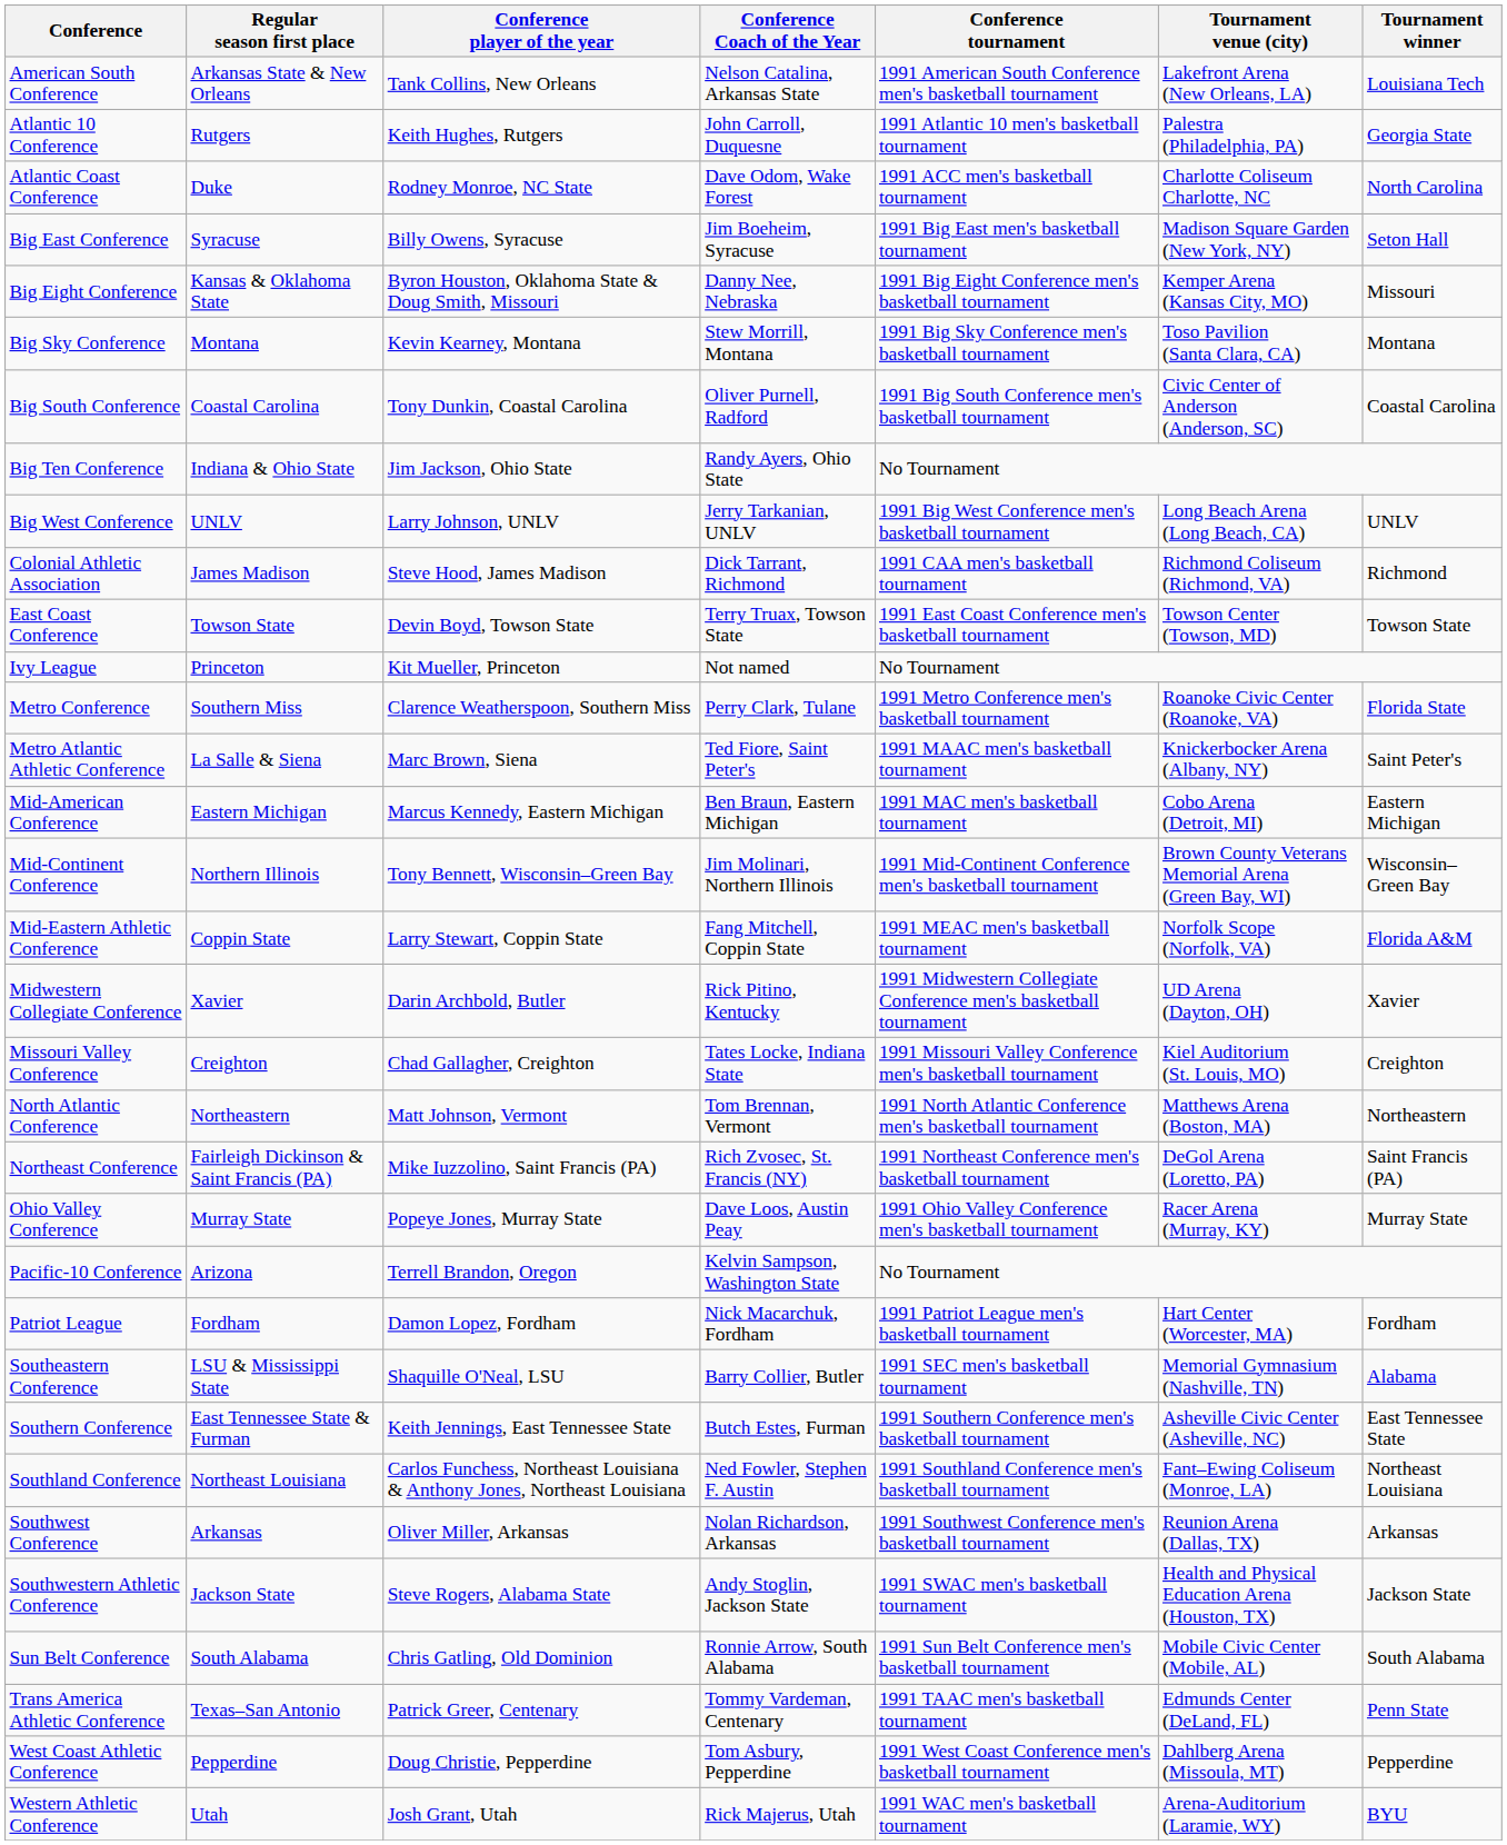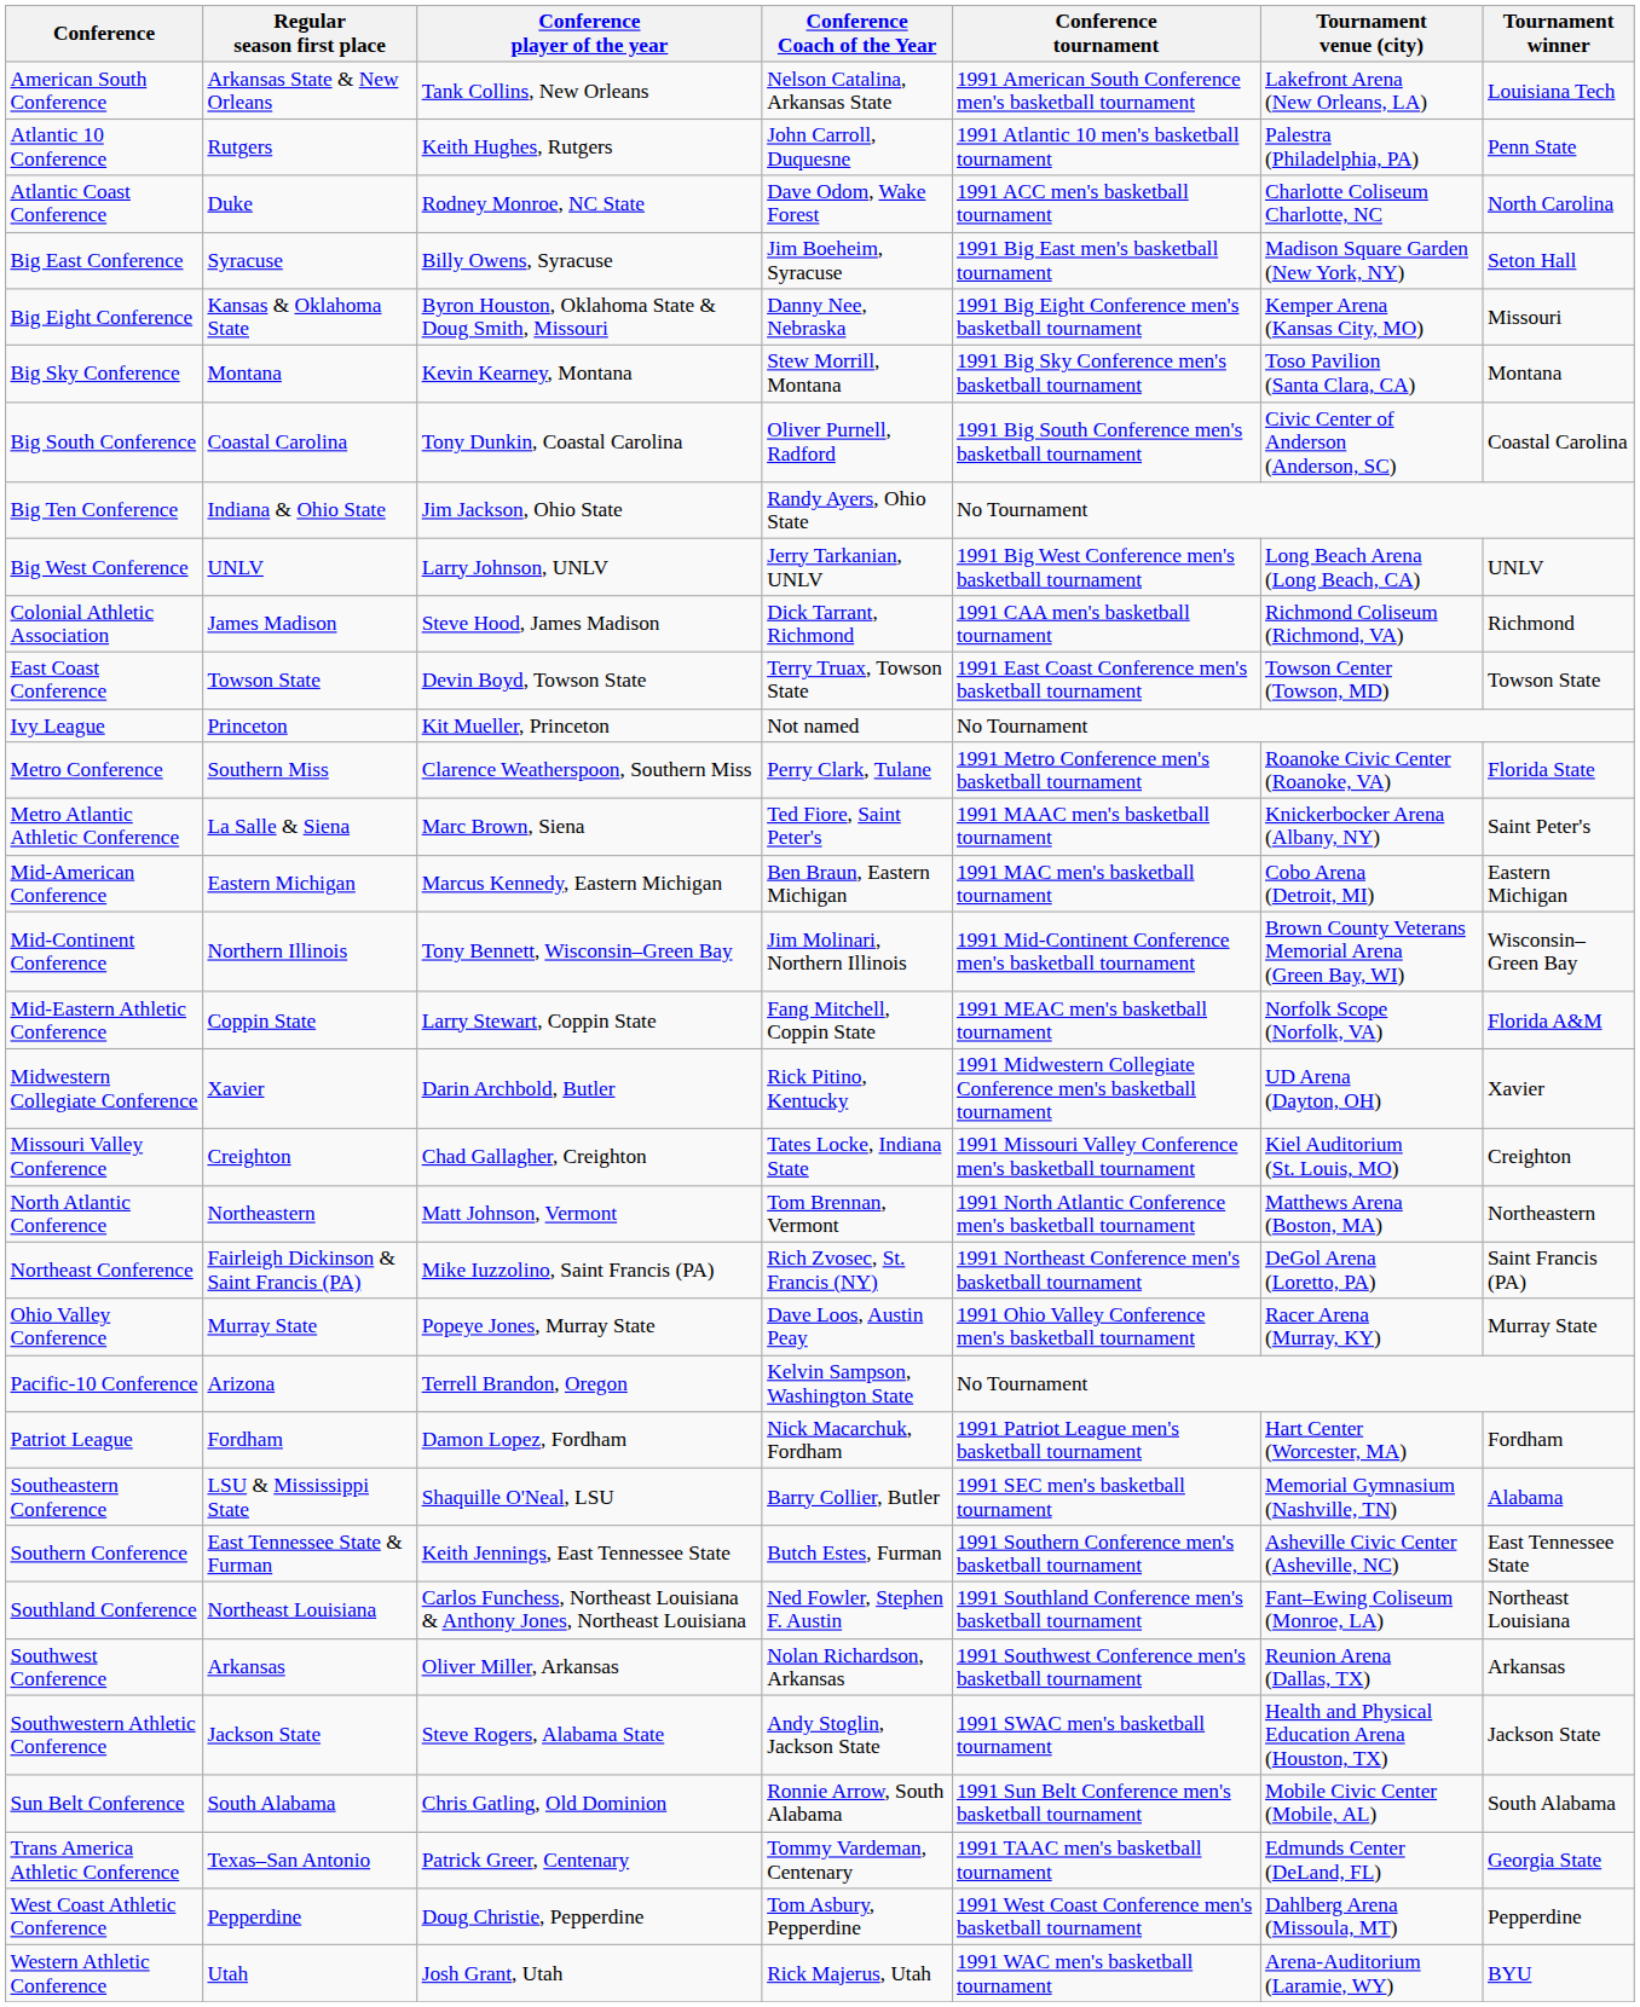 <table class="wikitable">
 <tr>
 <th>Conference</th>
 <th>Regular <br> season first place</th>
 <th><a href='#'>Conference <br> player of the year</a></th>
 <th><a href='#'>Conference <br> Coach of the Year</a></th>
 <th>Conference <br> tournament</th>
 <th>Tournament <br> venue (city)</th>
 <th>Tournament <br> winner</th>
 </tr>
 <tr>
 <td><a href='#'>American South Conference</a></td>
 <td><a href='#'>Arkansas State</a> & <a href='#'>New Orleans</a></td>
 <td><a href='#'>Tank Collins</a>, New Orleans</td>
 <td><a href='#'>Nelson Catalina</a>, Arkansas State</td>
 <td><a href='#'>1991 American South Conference men's basketball tournament</a></td>
 <td><a href='#'>Lakefront Arena</a><br>(<a href='#'>New Orleans, LA</a>)</td>
 <td><a href='#'>Louisiana Tech</a></td>
 </tr>
 <tr>
 <td><a href='#'>Atlantic 10 Conference</a></td>
 <td><a href='#'>Rutgers</a></td>
 <td><a href='#'>Keith Hughes</a>, Rutgers</td>
 <td><a href='#'>John Carroll</a>, <a href='#'>Duquesne</a></td>
 <td><a href='#'>1991 Atlantic 10 men's basketball tournament</a></td>
 <td><a href='#'>Palestra</a><br>(<a href='#'>Philadelphia, PA</a>)</td>
-<td><a href='#'>Georgia State</a></td>
+<td><a href='#'>Penn State</a></td>
 </tr>
 <tr>
 <td><a href='#'>Atlantic Coast Conference</a></td>
 <td><a href='#'>Duke</a></td>
 <td><a href='#'>Rodney Monroe</a>, <a href='#'>NC State</a></td>
 <td><a href='#'>Dave Odom</a>, <a href='#'>Wake Forest</a></td>
 <td><a href='#'>1991 ACC men's basketball tournament</a></td>
 <td><a href='#'>Charlotte Coliseum</a><br><a href='#'>Charlotte, NC</a></td>
 <td><a href='#'>North Carolina</a></td>
 </tr>
 <tr>
 <td><a href='#'>Big East Conference</a></td>
 <td><a href='#'>Syracuse</a></td>
 <td><a href='#'>Billy Owens</a>, Syracuse</td>
 <td><a href='#'>Jim Boeheim</a>, Syracuse</td>
 <td><a href='#'>1991 Big East men's basketball tournament</a></td>
 <td><a href='#'>Madison Square Garden</a><br>(<a href='#'>New York, NY</a>)</td>
 <td><a href='#'>Seton Hall</a></td>
 </tr>
 <tr>
 <td><a href='#'>Big Eight Conference</a></td>
 <td><a href='#'>Kansas</a> & <a href='#'>Oklahoma State</a></td>
 <td><a href='#'>Byron Houston</a>, Oklahoma State & <a href='#'>Doug Smith</a>, <a href='#'>Missouri</a></td>
 <td><a href='#'>Danny Nee</a>, <a href='#'>Nebraska</a></td>
 <td><a href='#'>1991 Big Eight Conference men's basketball tournament</a></td>
 <td><a href='#'>Kemper Arena</a><br>(<a href='#'>Kansas City, MO</a>)</td>
 <td>Missouri</td>
 </tr>
 <tr>
 <td><a href='#'>Big Sky Conference</a></td>
 <td><a href='#'>Montana</a></td>
 <td><a href='#'>Kevin Kearney</a>, Montana</td>
 <td><a href='#'>Stew Morrill</a>, Montana</td>
 <td><a href='#'>1991 Big Sky Conference men's basketball tournament</a></td>
 <td><a href='#'>Toso Pavilion</a><br>(<a href='#'>Santa Clara, CA</a>)</td>
 <td>Montana</td>
 </tr>
 <tr>
 <td><a href='#'>Big South Conference</a></td>
 <td><a href='#'>Coastal Carolina</a></td>
 <td><a href='#'>Tony Dunkin</a>, Coastal Carolina</td>
 <td><a href='#'>Oliver Purnell</a>, <a href='#'>Radford</a></td>
 <td><a href='#'>1991 Big South Conference men's basketball tournament</a></td>
 <td><a href='#'>Civic Center of Anderson</a><br>(<a href='#'>Anderson, SC</a>)</td>
 <td>Coastal Carolina</td>
 </tr>
 <tr>
 <td><a href='#'>Big Ten Conference</a></td>
 <td><a href='#'>Indiana</a> & <a href='#'>Ohio State</a></td>
 <td><a href='#'>Jim Jackson</a>, Ohio State</td>
 <td><a href='#'>Randy Ayers</a>, Ohio State</td>
 <td colspan=3>No Tournament</td>
 </tr>
 <tr>
 <td><a href='#'>Big West Conference</a></td>
 <td><a href='#'>UNLV</a></td>
 <td><a href='#'>Larry Johnson</a>, UNLV</td>
 <td><a href='#'>Jerry Tarkanian</a>, UNLV</td>
 <td><a href='#'>1991 Big West Conference men's basketball tournament</a></td>
 <td><a href='#'>Long Beach Arena</a><br>(<a href='#'>Long Beach, CA</a>)</td>
 <td>UNLV</td>
 </tr>
 <tr>
 <td><a href='#'>Colonial Athletic Association</a></td>
 <td><a href='#'>James Madison</a></td>
 <td><a href='#'>Steve Hood</a>, James Madison</td>
 <td><a href='#'>Dick Tarrant</a>, <a href='#'>Richmond</a></td>
 <td><a href='#'>1991 CAA men's basketball tournament</a></td>
 <td><a href='#'>Richmond Coliseum</a><br>(<a href='#'>Richmond, VA</a>)</td>
 <td>Richmond</td>
 </tr>
 <tr>
 <td><a href='#'>East Coast Conference</a></td>
 <td><a href='#'>Towson State</a></td>
 <td><a href='#'>Devin Boyd</a>, Towson State</td>
 <td><a href='#'>Terry Truax</a>, Towson State</td>
 <td><a href='#'>1991 East Coast Conference men's basketball tournament</a></td>
 <td><a href='#'>Towson Center</a><br>(<a href='#'>Towson, MD</a>)</td>
 <td>Towson State</td>
 </tr>
 <tr>
 <td><a href='#'>Ivy League</a></td>
 <td><a href='#'>Princeton</a></td>
 <td><a href='#'>Kit Mueller</a>, Princeton</td>
 <td>Not named</td>
 <td colspan=3>No Tournament</td>
 </tr>
 <tr>
 <td><a href='#'>Metro Conference</a></td>
 <td><a href='#'>Southern Miss</a></td>
 <td><a href='#'>Clarence Weatherspoon</a>, Southern Miss</td>
 <td><a href='#'>Perry Clark</a>, <a href='#'>Tulane</a></td>
 <td><a href='#'>1991 Metro Conference men's basketball tournament</a></td>
 <td><a href='#'>Roanoke Civic Center</a><br>(<a href='#'>Roanoke, VA</a>)</td>
 <td><a href='#'>Florida State</a></td>
 </tr>
 <tr>
 <td><a href='#'>Metro Atlantic Athletic Conference</a></td>
 <td><a href='#'>La Salle</a> & <a href='#'>Siena</a></td>
 <td><a href='#'>Marc Brown</a>, Siena</td>
 <td><a href='#'>Ted Fiore</a>, <a href='#'>Saint Peter's</a></td>
 <td><a href='#'>1991 MAAC men's basketball tournament</a></td>
 <td><a href='#'>Knickerbocker Arena</a><br>(<a href='#'>Albany, NY</a>)</td>
 <td>Saint Peter's</td>
 </tr>
 <tr>
 <td><a href='#'>Mid-American Conference</a></td>
 <td><a href='#'>Eastern Michigan</a></td>
 <td><a href='#'>Marcus Kennedy</a>, Eastern Michigan</td>
 <td><a href='#'>Ben Braun</a>, Eastern Michigan</td>
 <td><a href='#'>1991 MAC men's basketball tournament</a></td>
 <td><a href='#'>Cobo Arena</a><br>(<a href='#'>Detroit, MI</a>)</td>
 <td>Eastern Michigan</td>
 </tr>
 <tr>
 <td><a href='#'>Mid-Continent Conference</a></td>
 <td><a href='#'>Northern Illinois</a></td>
 <td><a href='#'>Tony Bennett</a>, <a href='#'>Wisconsin–Green Bay</a></td>
 <td><a href='#'>Jim Molinari</a>, Northern Illinois</td>
 <td><a href='#'>1991 Mid-Continent Conference men's basketball tournament</a></td>
 <td><a href='#'>Brown County Veterans Memorial Arena</a><br>(<a href='#'>Green Bay, WI</a>)</td>
 <td>Wisconsin–Green Bay</td>
 </tr>
 <tr>
 <td><a href='#'>Mid-Eastern Athletic Conference</a></td>
 <td><a href='#'>Coppin State</a></td>
 <td><a href='#'>Larry Stewart</a>, Coppin State</td>
 <td><a href='#'>Fang Mitchell</a>, Coppin State</td>
 <td><a href='#'>1991 MEAC men's basketball tournament</a></td>
 <td><a href='#'>Norfolk Scope</a><br>(<a href='#'>Norfolk, VA</a>)</td>
 <td><a href='#'>Florida A&M</a></td>
 </tr>
 <tr>
 <td><a href='#'>Midwestern Collegiate Conference</a></td>
 <td><a href='#'>Xavier</a></td>
 <td><a href='#'>Darin Archbold</a>, <a href='#'>Butler</a></td>
 <td><a href='#'>Rick Pitino</a>, <a href='#'>Kentucky</a></td>
 <td><a href='#'>1991 Midwestern Collegiate Conference men's basketball tournament</a></td>
 <td><a href='#'>UD Arena</a><br>(<a href='#'>Dayton, OH</a>)</td>
 <td>Xavier</td>
 </tr>
 <tr>
 <td><a href='#'>Missouri Valley Conference</a></td>
 <td><a href='#'>Creighton</a></td>
 <td><a href='#'>Chad Gallagher</a>, Creighton</td>
 <td><a href='#'>Tates Locke</a>, <a href='#'>Indiana State</a></td>
 <td><a href='#'>1991 Missouri Valley Conference men's basketball tournament</a></td>
 <td><a href='#'>Kiel Auditorium</a><br>(<a href='#'>St. Louis, MO</a>)</td>
 <td>Creighton</td>
 </tr>
 <tr>
 <td><a href='#'>North Atlantic Conference</a></td>
 <td><a href='#'>Northeastern</a></td>
 <td><a href='#'>Matt Johnson</a>, <a href='#'>Vermont</a></td>
 <td><a href='#'>Tom Brennan</a>, Vermont</td>
 <td><a href='#'>1991 North Atlantic Conference men's basketball tournament</a></td>
 <td><a href='#'>Matthews Arena</a><br>(<a href='#'>Boston, MA</a>)</td>
 <td>Northeastern</td>
 </tr>
 <tr>
 <td><a href='#'>Northeast Conference</a></td>
 <td><a href='#'>Fairleigh Dickinson</a> & <a href='#'>Saint Francis (PA)</a></td>
 <td><a href='#'>Mike Iuzzolino</a>, Saint Francis (PA)</td>
 <td><a href='#'>Rich Zvosec</a>, <a href='#'>St. Francis (NY)</a></td>
 <td><a href='#'>1991 Northeast Conference men's basketball tournament</a></td>
 <td><a href='#'>DeGol Arena</a><br>(<a href='#'>Loretto, PA</a>)</td>
 <td>Saint Francis (PA)</td>
 </tr>
 <tr>
 <td><a href='#'>Ohio Valley Conference</a></td>
 <td><a href='#'>Murray State</a></td>
 <td><a href='#'>Popeye Jones</a>, Murray State</td>
 <td><a href='#'>Dave Loos</a>, <a href='#'>Austin Peay</a></td>
 <td><a href='#'>1991 Ohio Valley Conference men's basketball tournament</a></td>
 <td><a href='#'>Racer Arena</a><br>(<a href='#'>Murray, KY</a>)</td>
 <td>Murray State</td>
 </tr>
 <tr>
 <td><a href='#'>Pacific-10 Conference</a></td>
 <td><a href='#'>Arizona</a></td>
 <td><a href='#'>Terrell Brandon</a>, <a href='#'>Oregon</a></td>
 <td><a href='#'>Kelvin Sampson</a>, <a href='#'>Washington State</a></td>
 <td colspan=3>No Tournament</td>
 </tr>
 <tr>
 <td><a href='#'>Patriot League</a></td>
 <td><a href='#'>Fordham</a></td>
 <td><a href='#'>Damon Lopez</a>, Fordham</td>
 <td><a href='#'>Nick Macarchuk</a>, Fordham</td>
 <td><a href='#'>1991 Patriot League men's basketball tournament</a></td>
 <td><a href='#'>Hart Center</a><br>(<a href='#'>Worcester, MA</a>)</td>
 <td>Fordham</td>
 </tr>
 <tr>
 <td><a href='#'>Southeastern Conference</a></td>
 <td><a href='#'>LSU</a> & <a href='#'>Mississippi State</a></td>
 <td><a href='#'>Shaquille O'Neal</a>, LSU</td>
 <td><a href='#'>Barry Collier</a>, Butler</td>
 <td><a href='#'>1991 SEC men's basketball tournament</a></td>
 <td><a href='#'>Memorial Gymnasium</a><br>(<a href='#'>Nashville, TN</a>)</td>
 <td><a href='#'>Alabama</a></td>
 </tr>
 <tr>
 <td><a href='#'>Southern Conference</a></td>
 <td><a href='#'>East Tennessee State</a> & <a href='#'>Furman</a></td>
 <td><a href='#'>Keith Jennings</a>, East Tennessee State</td>
 <td><a href='#'>Butch Estes</a>, Furman</td>
 <td><a href='#'>1991 Southern Conference men's basketball tournament</a></td>
 <td><a href='#'>Asheville Civic Center</a><br>(<a href='#'>Asheville, NC</a>)</td>
 <td>East Tennessee State</td>
 </tr>
 <tr>
 <td><a href='#'>Southland Conference</a></td>
 <td><a href='#'>Northeast Louisiana</a></td>
 <td><a href='#'>Carlos Funchess</a>, Northeast Louisiana & <a href='#'>Anthony Jones</a>, Northeast Louisiana</td>
 <td><a href='#'>Ned Fowler</a>, <a href='#'>Stephen F. Austin</a></td>
 <td><a href='#'>1991 Southland Conference men's basketball tournament</a></td>
 <td><a href='#'>Fant–Ewing Coliseum</a><br>(<a href='#'>Monroe, LA</a>)</td>
 <td>Northeast Louisiana</td>
 </tr>
 <tr>
 <td><a href='#'>Southwest Conference</a></td>
 <td><a href='#'>Arkansas</a></td>
 <td><a href='#'>Oliver Miller</a>, Arkansas</td>
 <td><a href='#'>Nolan Richardson</a>, Arkansas</td>
 <td><a href='#'>1991 Southwest Conference men's basketball tournament</a></td>
 <td><a href='#'>Reunion Arena</a><br>(<a href='#'>Dallas, TX</a>)</td>
 <td>Arkansas</td>
 </tr>
 <tr>
 <td><a href='#'>Southwestern Athletic Conference</a></td>
 <td><a href='#'>Jackson State</a></td>
 <td><a href='#'>Steve Rogers</a>, <a href='#'>Alabama State</a></td>
 <td><a href='#'>Andy Stoglin</a>, Jackson State</td>
 <td><a href='#'>1991 SWAC men's basketball tournament</a></td>
 <td><a href='#'>Health and Physical Education Arena</a><br>(<a href='#'>Houston, TX</a>)</td>
 <td>Jackson State</td>
 </tr>
 <tr>
 <td><a href='#'>Sun Belt Conference</a></td>
 <td><a href='#'>South Alabama</a></td>
 <td><a href='#'>Chris Gatling</a>, <a href='#'>Old Dominion</a></td>
 <td><a href='#'>Ronnie Arrow</a>, South Alabama</td>
 <td><a href='#'>1991 Sun Belt Conference men's basketball tournament</a></td>
 <td><a href='#'>Mobile Civic Center</a><br>(<a href='#'>Mobile, AL</a>)</td>
 <td>South Alabama</td>
 </tr>
 <tr>
 <td><a href='#'>Trans America Athletic Conference</a></td>
 <td><a href='#'>Texas–San Antonio</a></td>
 <td><a href='#'>Patrick Greer</a>, <a href='#'>Centenary</a></td>
 <td><a href='#'>Tommy Vardeman</a>, Centenary</td>
 <td><a href='#'>1991 TAAC men's basketball tournament</a></td>
 <td><a href='#'>Edmunds Center</a><br>(<a href='#'>DeLand, FL</a>)</td>
-<td><a href='#'>Penn State</a></td>
+<td><a href='#'>Georgia State</a></td>
 </tr>
 <tr>
 <td><a href='#'>West Coast Athletic Conference</a></td>
 <td><a href='#'>Pepperdine</a></td>
 <td><a href='#'>Doug Christie</a>, Pepperdine</td>
 <td><a href='#'>Tom Asbury</a>, Pepperdine</td>
 <td><a href='#'>1991 West Coast Conference men's basketball tournament</a></td>
 <td><a href='#'>Dahlberg Arena</a><br>(<a href='#'>Missoula, MT</a>)</td>
 <td>Pepperdine</td>
 </tr>
 <tr>
 <td><a href='#'>Western Athletic Conference</a></td>
 <td><a href='#'>Utah</a></td>
 <td><a href='#'>Josh Grant</a>, Utah</td>
 <td><a href='#'>Rick Majerus</a>, Utah</td>
 <td><a href='#'>1991 WAC men's basketball tournament</a></td>
 <td><a href='#'>Arena-Auditorium</a><br>(<a href='#'>Laramie, WY</a>)</td>
 <td><a href='#'>BYU</a></td>
 </tr>
 </table>
